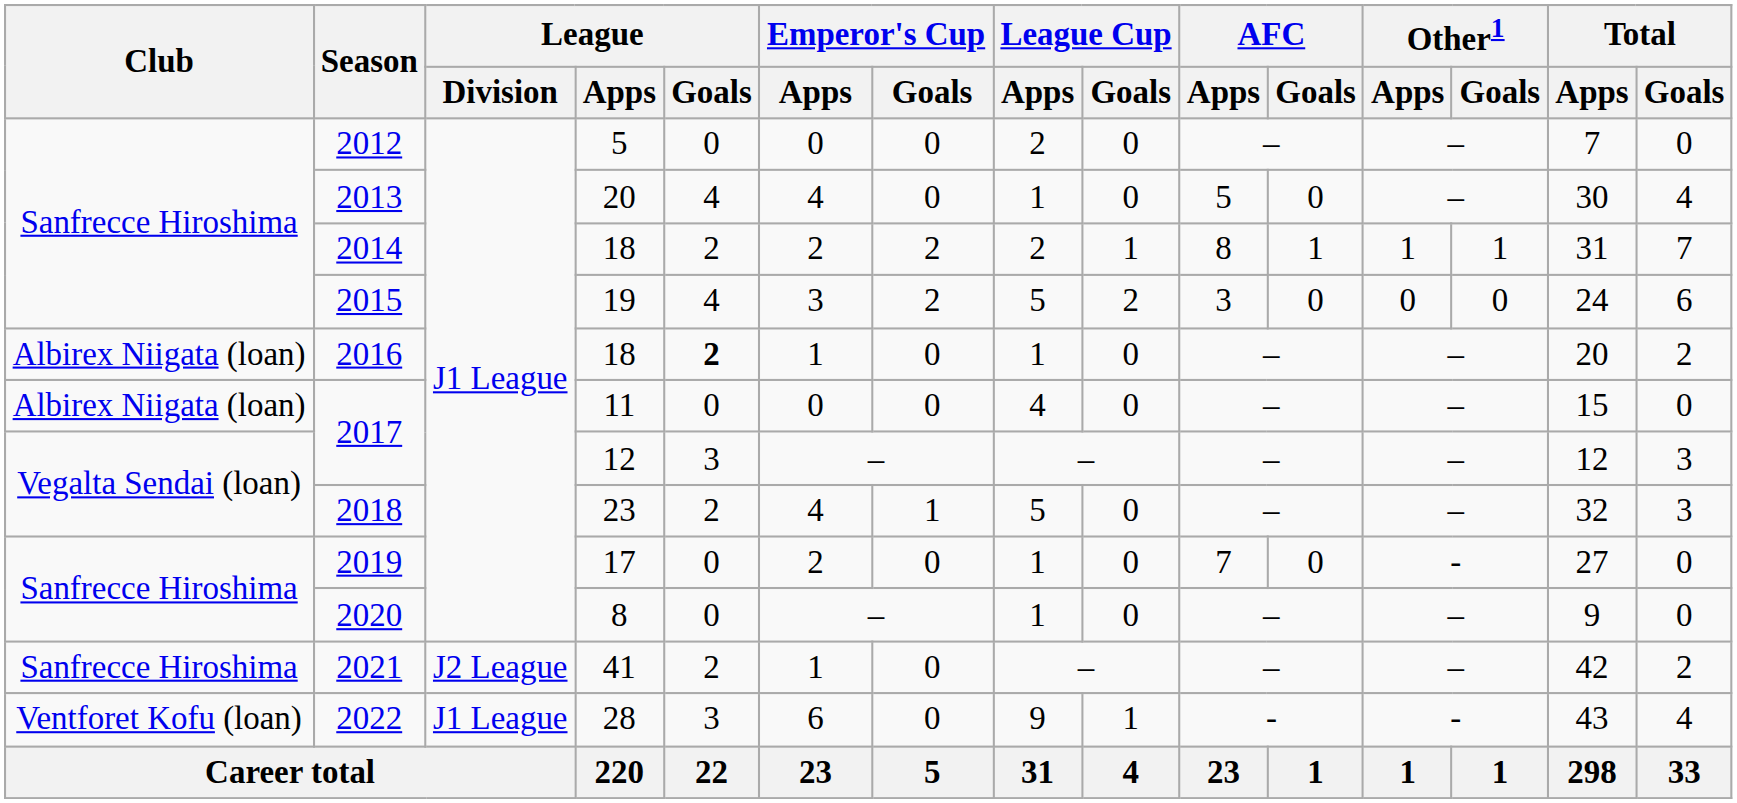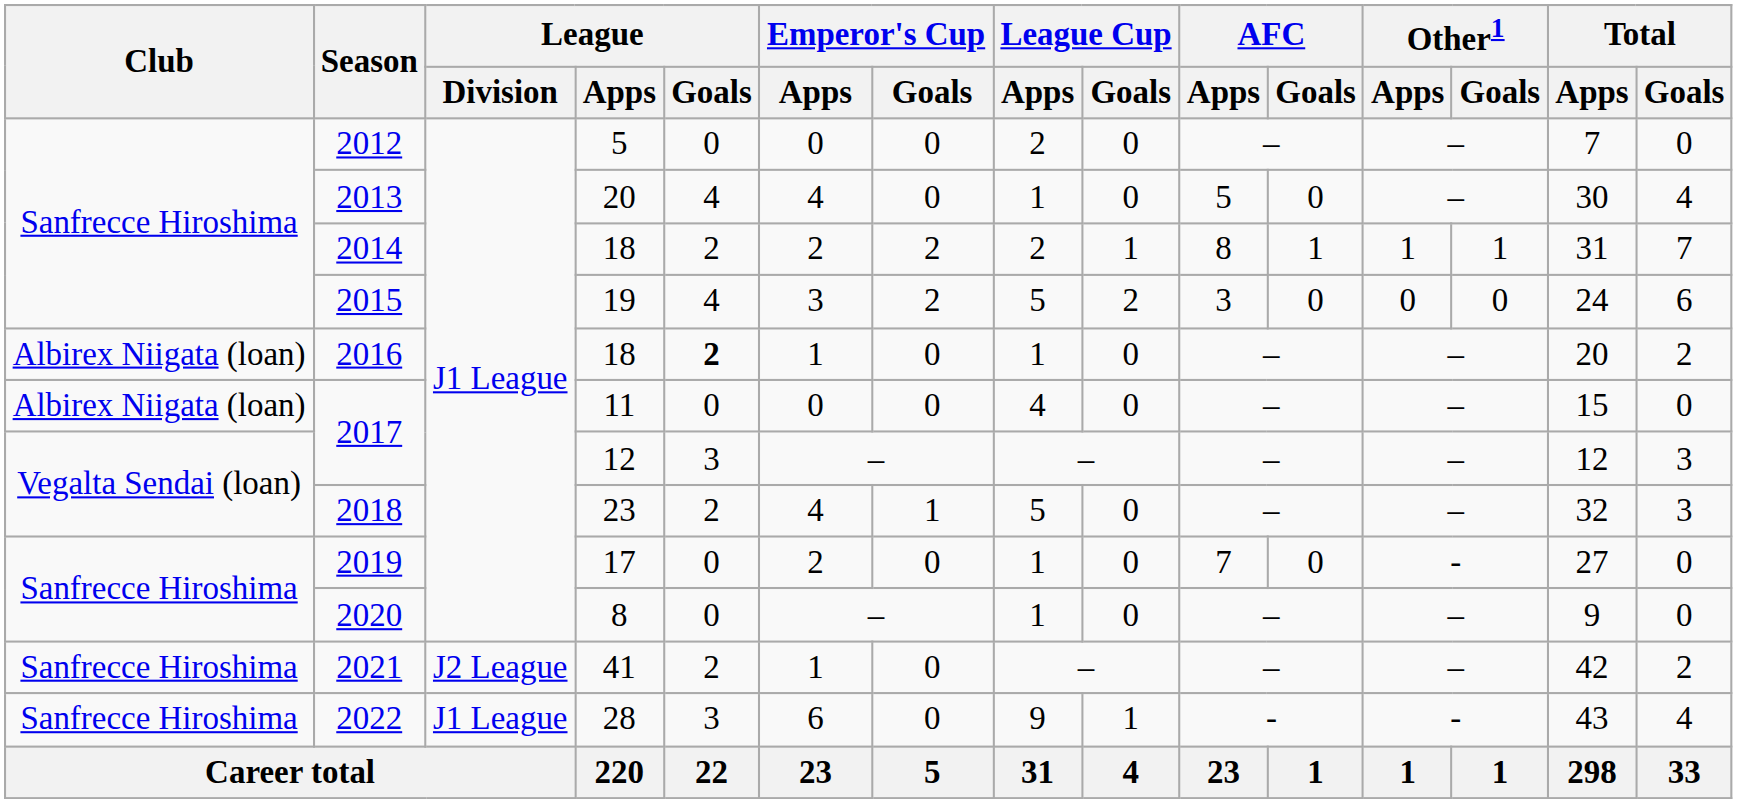 <table class="wikitable" style="text-align:center">
 <tr>
 <th rowspan="2">Club</th>
 <th rowspan="2">Season</th>
 <th colspan=3>League</th>
 <th colspan=2><a href='#'>Emperor's Cup</a></th>
 <th colspan=2><a href='#'>League Cup</a></th>
 <th colspan=2><a href='#'>AFC</a></th>
 <th colspan=2>Other<sup><a href='#'>1</a></sup></th>
 <th colspan=2>Total</th>
 </tr>
 <tr>
 <th>Division</th>
 <th>Apps</th>
 <th>Goals</th>
 <th>Apps</th>
 <th>Goals</th>
 <th>Apps</th>
 <th>Goals</th>
 <th>Apps</th>
 <th>Goals</th>
 <th>Apps</th>
 <th>Goals</th>
 <th>Apps</th>
 <th>Goals</th>
 </tr>
 <tr>
 <td rowspan="4"><a href='#'>Sanfrecce Hiroshima</a></td>
 <td><a href='#'>2012</a></td>
 <td rowspan="10"><a href='#'>J1 League</a></td>
 <td>5</td>
 <td>0</td>
 <td>0</td>
 <td>0</td>
 <td>2</td>
 <td>0</td>
 <td colspan="2">–</td>
 <td colspan="2">–</td>
 <td>7</td>
 <td>0</td>
 </tr>
 <tr>
 <td><a href='#'>2013</a></td>
 <td>20</td>
 <td>4</td>
 <td>4</td>
 <td>0</td>
 <td>1</td>
 <td>0</td>
 <td>5</td>
 <td>0</td>
 <td colspan="2">–</td>
 <td>30</td>
 <td>4</td>
 </tr>
 <tr>
 <td><a href='#'>2014</a></td>
 <td>18</td>
 <td>2</td>
 <td>2</td>
 <td>2</td>
 <td>2</td>
 <td>1</td>
 <td>8</td>
 <td>1</td>
 <td>1</td>
 <td>1</td>
 <td>31</td>
 <td>7</td>
 </tr>
 <tr>
 <td><a href='#'>2015</a></td>
 <td>19</td>
 <td>4</td>
 <td>3</td>
 <td>2</td>
 <td>5</td>
 <td>2</td>
 <td>3</td>
 <td>0</td>
 <td>0</td>
 <td>0</td>
 <td>24</td>
 <td>6</td>
 </tr>
 <tr>
 <td><a href='#'>Albirex Niigata</a> (loan)</td>
 <td><a href='#'>2016</a></td>
 <td>18</td>
 <td><strong>2</strong></td>
 <td>1</td>
 <td>0</td>
 <td>1</td>
 <td>0</td>
 <td colspan="2">–</td>
 <td colspan="2">–</td>
 <td>20</td>
 <td>2</td>
 </tr>
 <tr>
 <td><a href='#'>Albirex Niigata</a> (loan)</td>
 <td rowspan="2"><a href='#'>2017</a></td>
 <td>11</td>
 <td>0</td>
 <td>0</td>
 <td>0</td>
 <td>4</td>
 <td>0</td>
 <td colspan="2">–</td>
 <td colspan="2">–</td>
 <td>15</td>
 <td>0</td>
 </tr>
 <tr>
 <td rowspan="2"><a href='#'>Vegalta Sendai</a> (loan)</td>
 <td>12</td>
 <td>3</td>
 <td colspan="2">–</td>
 <td colspan="2">–</td>
 <td colspan="2">–</td>
 <td colspan="2">–</td>
 <td>12</td>
 <td>3</td>
 </tr>
 <tr>
 <td><a href='#'>2018</a></td>
 <td>23</td>
 <td>2</td>
 <td>4</td>
 <td>1</td>
 <td>5</td>
 <td>0</td>
 <td colspan="2">–</td>
 <td colspan="2">–</td>
 <td>32</td>
 <td>3</td>
 </tr>
 <tr>
 <td rowspan="2"><a href='#'>Sanfrecce Hiroshima</a></td>
 <td><a href='#'>2019</a></td>
 <td>17</td>
 <td>0</td>
 <td>2</td>
 <td>0</td>
 <td>1</td>
 <td>0</td>
 <td>7</td>
 <td>0</td>
 <td colspan=2>-</td>
 <td>27</td>
 <td>0</td>
 </tr>
 <tr>
 <td><a href='#'>2020</a></td>
 <td>8</td>
 <td>0</td>
 <td colspan="2">–</td>
 <td>1</td>
 <td>0</td>
 <td colspan="2">–</td>
 <td colspan="2">–</td>
 <td>9</td>
 <td>0</td>
 </tr>
 <tr>
 <td><a href='#'>Sanfrecce Hiroshima</a></td>
 <td><a href='#'>2021</a></td>
 <td><a href='#'>J2 League</a></td>
 <td>41</td>
 <td>2</td>
 <td>1</td>
 <td>0</td>
 <td colspan="2">–</td>
 <td colspan="2">–</td>
 <td colspan="2">–</td>
 <td>42</td>
 <td>2</td>
 </tr>
 <tr>
-<td><a href='#'>Ventforet Kofu</a> (loan)</td>
+<td><a href='#'>Sanfrecce Hiroshima</a></td>
 <td><a href='#'>2022</a></td>
 <td><a href='#'>J1 League</a></td>
 <td>28</td>
 <td>3</td>
 <td>6</td>
 <td>0</td>
 <td>9</td>
 <td>1</td>
 <td colspan=2>-</td>
 <td colspan=2>-</td>
 <td>43</td>
 <td>4</td>
 </tr>
 <tr>
 <th colspan="3">Career total</th>
 <th>220</th>
 <th>22</th>
 <th>23</th>
 <th>5</th>
 <th>31</th>
 <th>4</th>
 <th>23</th>
 <th>1</th>
 <th>1</th>
 <th>1</th>
 <th>298</th>
 <th>33</th>
 </tr>
 </table>
